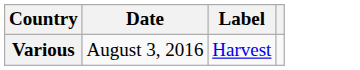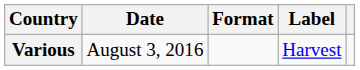 <table class="wikitable plainrowheaders" border="1">
 <tr>
 <th scope="col">Country</th>
 <th scope="col">Date</th>
+<th scope="col">Format</th>
 <th scope="col">Label</th>
 <th scope="col"></th>
 </tr>
 <tr>
 <th scope="row">Various</th>
 <td>August 3, 2016</td>
+<td></td>
 <td><a href='#'>Harvest</a></td>
 <td align="center"></td>
 </tr>
 </table>
